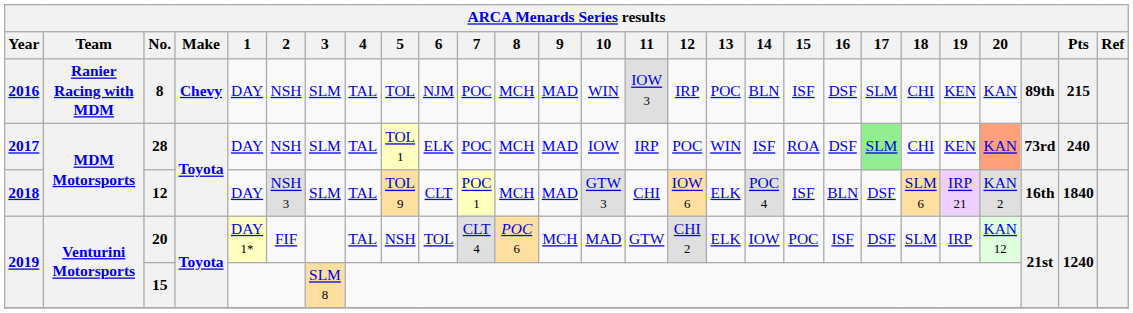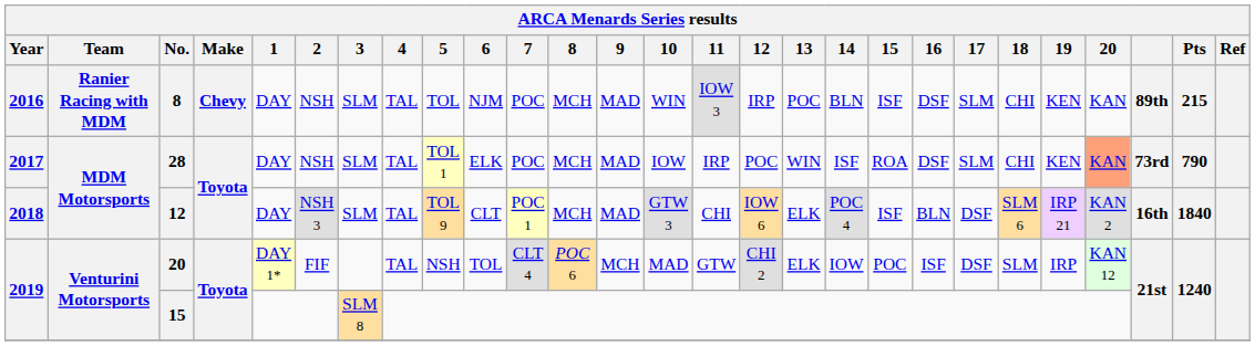 <table class="wikitable" style="text-align:center; font-size:75%">
 <tr>
 <th colspan=45><a href='#'>ARCA Menards Series</a> results</th>
 </tr>
 <tr>
 <th>Year</th>
 <th>Team</th>
 <th>No.</th>
 <th>Make</th>
 <th>1</th>
 <th>2</th>
 <th>3</th>
 <th>4</th>
 <th>5</th>
 <th>6</th>
 <th>7</th>
 <th>8</th>
 <th>9</th>
 <th>10</th>
 <th>11</th>
 <th>12</th>
 <th>13</th>
 <th>14</th>
 <th>15</th>
 <th>16</th>
 <th>17</th>
 <th>18</th>
 <th>19</th>
 <th>20</th>
 <th></th>
 <th>Pts</th>
 <th>Ref</th>
 </tr>
 <tr>
 <th><a href='#'>2016</a></th>
 <th><a href='#'>Ranier Racing with MDM</a></th>
 <th>8</th>
 <th><a href='#'>Chevy</a></th>
 <td><a href='#'>DAY</a></td>
 <td><a href='#'>NSH</a></td>
 <td><a href='#'>SLM</a></td>
 <td><a href='#'>TAL</a></td>
 <td><a href='#'>TOL</a></td>
 <td><a href='#'>NJM</a></td>
 <td><a href='#'>POC</a></td>
 <td><a href='#'>MCH</a></td>
 <td><a href='#'>MAD</a></td>
 <td><a href='#'>WIN</a></td>
 <td style="background:#DFDFDF;"><a href='#'>IOW</a><br><small>3</small></td>
 <td><a href='#'>IRP</a></td>
 <td><a href='#'>POC</a></td>
 <td><a href='#'>BLN</a></td>
 <td><a href='#'>ISF</a></td>
 <td><a href='#'>DSF</a></td>
 <td><a href='#'>SLM</a></td>
 <td><a href='#'>CHI</a></td>
 <td><a href='#'>KEN</a></td>
 <td><a href='#'>KAN</a></td>
 <th>89th</th>
 <th>215</th>
 <th></th>
 </tr>
 <tr>
 <th><a href='#'>2017</a></th>
 <th rowspan=2><a href='#'>MDM Motorsports</a></th>
 <th>28</th>
 <th rowspan=2><a href='#'>Toyota</a></th>
 <td><a href='#'>DAY</a></td>
 <td><a href='#'>NSH</a></td>
 <td><a href='#'>SLM</a></td>
 <td><a href='#'>TAL</a></td>
 <td style="background:#FFFFBF;"><a href='#'>TOL</a><br><small>1</small></td>
 <td><a href='#'>ELK</a></td>
 <td><a href='#'>POC</a></td>
 <td><a href='#'>MCH</a></td>
 <td><a href='#'>MAD</a></td>
 <td><a href='#'>IOW</a></td>
 <td><a href='#'>IRP</a></td>
 <td><a href='#'>POC</a></td>
 <td><a href='#'>WIN</a></td>
 <td><a href='#'>ISF</a></td>
 <td><a href='#'>ROA</a></td>
 <td><a href='#'>DSF</a></td>
-<td style="background: lightgreen;"><a href='#'>SLM</a></td>
+<td><a href='#'>SLM</a></td>
 <td><a href='#'>CHI</a></td>
 <td><a href='#'>KEN</a></td>
 <td style="background: lightsalmon;"><a href='#'>KAN</a></td>
 <th>73rd</th>
-<th>240</th>
+<th>790</th>
 <th></th>
 </tr>
 <tr>
 <th><a href='#'>2018</a></th>
 <th>12</th>
 <td><a href='#'>DAY</a></td>
 <td style="background:#DFDFDF;"><a href='#'>NSH</a><br><small>3</small></td>
 <td><a href='#'>SLM</a></td>
 <td><a href='#'>TAL</a></td>
 <td style="background:#FFDF9F;"><a href='#'>TOL</a><br><small>9</small></td>
 <td><a href='#'>CLT</a></td>
 <td style="background:#FFFFBF;"><a href='#'>POC</a><br><small>1</small></td>
 <td><a href='#'>MCH</a></td>
 <td><a href='#'>MAD</a></td>
 <td style="background:#DFDFDF;"><a href='#'>GTW</a><br><small>3</small></td>
 <td><a href='#'>CHI</a></td>
 <td style="background:#FFDF9F;"><a href='#'>IOW</a><br><small>6</small></td>
 <td><a href='#'>ELK</a></td>
 <td style="background:#DFDFDF;"><a href='#'>POC</a><br><small>4</small></td>
 <td><a href='#'>ISF</a></td>
 <td><a href='#'>BLN</a></td>
 <td><a href='#'>DSF</a></td>
 <td style="background:#FFDF9F;"><a href='#'>SLM</a><br><small>6</small></td>
 <td style="background:#EFCFFF;"><a href='#'>IRP</a><br><small>21</small></td>
 <td style="background:#DFDFDF;"><a href='#'>KAN</a><br><small>2</small></td>
 <th>16th</th>
 <th>1840</th>
 <th></th>
 </tr>
 <tr>
 <th rowspan=2><a href='#'>2019</a></th>
 <th rowspan=2><a href='#'>Venturini Motorsports</a></th>
 <th>20</th>
 <th rowspan=2><a href='#'>Toyota</a></th>
 <td style="background:#FFFFBF;"><a href='#'>DAY</a><br><small>1*</small></td>
 <td><a href='#'>FIF</a></td>
 <td></td>
 <td><a href='#'>TAL</a></td>
 <td><a href='#'>NSH</a></td>
 <td><a href='#'>TOL</a></td>
 <td style="background:#DFDFDF;"><a href='#'>CLT</a><br><small>4</small></td>
 <td style="background:#FFDF9F;"><em><a href='#'>POC</a></em><br><small>6</small></td>
 <td><a href='#'>MCH</a></td>
 <td><a href='#'>MAD</a></td>
 <td><a href='#'>GTW</a></td>
 <td style="background:#DFDFDF;"><a href='#'>CHI</a><br><small>2</small></td>
 <td><a href='#'>ELK</a></td>
 <td><a href='#'>IOW</a></td>
 <td><a href='#'>POC</a></td>
 <td><a href='#'>ISF</a></td>
 <td><a href='#'>DSF</a></td>
 <td><a href='#'>SLM</a></td>
 <td><a href='#'>IRP</a></td>
 <td style="background:#DFFFDF;"><a href='#'>KAN</a><br><small>12</small></td>
 <th rowspan=2>21st</th>
 <th rowspan=2>1240</th>
 <th rowspan=2></th>
 </tr>
 <tr>
 <th>15</th>
 <td colspan=2></td>
 <td style="background:#FFDF9F;"><a href='#'>SLM</a><br><small>8</small></td>
 <td colspan=17></td>
 </tr>
 <tr>
 </tr>
 </table>
